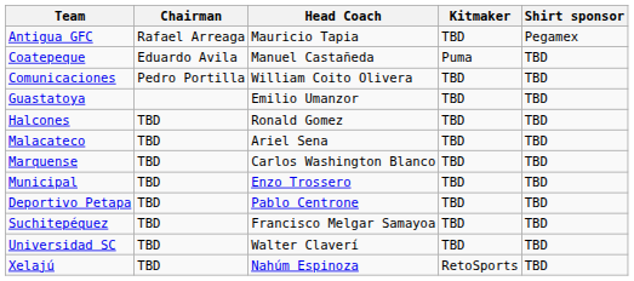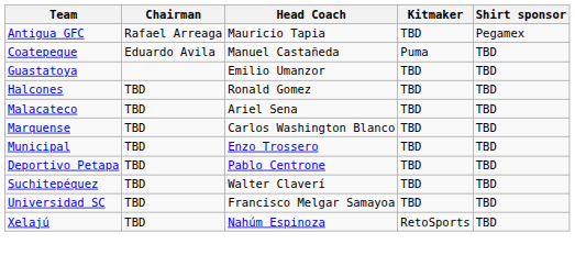 <table class="wikitable sortable" style="text-align: left;">
 <tr>
 <th>Team</th>
 <th>Chairman</th>
 <th>Head Coach</th>
 <th>Kitmaker</th>
 <th>Shirt sponsor</th>
 </tr>
 <tr>
 <td><a href='#'>Antigua GFC</a></td>
 <td> Rafael Arreaga</td>
 <td> Mauricio Tapia</td>
 <td>TBD</td>
 <td>Pegamex</td>
 </tr>
 <tr>
 <td><a href='#'>Coatepeque</a></td>
 <td> Eduardo Avila</td>
 <td> Manuel Castañeda</td>
 <td>Puma</td>
-<td>TBD</td>
-</tr>
-<tr>
-<td><a href='#'>Comunicaciones</a></td>
-<td> Pedro Portilla</td>
-<td> William Coito Olivera</td>
-<td>TBD</td>
 <td>TBD</td>
 </tr>
 <tr>
 <td><a href='#'>Guastatoya</a></td>
 <td></td>
 <td> Emilio Umanzor</td>
 <td>TBD</td>
 <td>TBD</td>
 </tr>
 <tr>
 <td><a href='#'>Halcones</a></td>
 <td> TBD</td>
 <td> Ronald Gomez</td>
 <td>TBD</td>
 <td>TBD</td>
 </tr>
 <tr>
 <td><a href='#'>Malacateco</a></td>
 <td> TBD</td>
 <td> Ariel Sena</td>
 <td>TBD</td>
 <td>TBD</td>
 </tr>
 <tr>
 <td><a href='#'>Marquense</a></td>
 <td> TBD</td>
 <td> Carlos Washington Blanco</td>
 <td>TBD</td>
 <td>TBD</td>
 </tr>
 <tr>
 <td><a href='#'>Municipal</a></td>
 <td> TBD</td>
 <td> <a href='#'>Enzo Trossero</a></td>
 <td>TBD</td>
 <td>TBD</td>
 </tr>
 <tr>
 <td><a href='#'>Deportivo Petapa</a></td>
 <td> TBD</td>
 <td> <a href='#'>Pablo Centrone</a></td>
 <td>TBD</td>
 <td>TBD</td>
 </tr>
 <tr>
 <td><a href='#'>Suchitepéquez</a></td>
 <td> TBD</td>
-<td> Francisco Melgar Samayoa</td>
+<td> Walter Claverí</td>
 <td>TBD</td>
 <td>TBD</td>
 </tr>
 <tr>
 <td><a href='#'>Universidad SC</a></td>
 <td> TBD</td>
-<td> Walter Claverí</td>
+<td> Francisco Melgar Samayoa</td>
 <td>TBD</td>
 <td>TBD</td>
 </tr>
 <tr>
 <td><a href='#'>Xelajú</a></td>
 <td> TBD</td>
 <td> <a href='#'>Nahúm Espinoza</a></td>
 <td>RetoSports</td>
 <td>TBD</td>
 </tr>
 </table>
